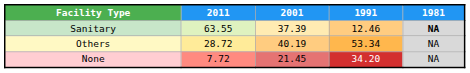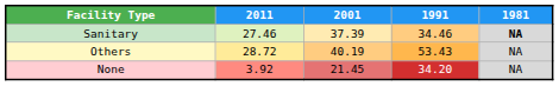 <table class="wikitable" style="text-align:center; width:50%; border:2px solid #000;">
 <tr>
 <th style="background:#4CAF50; color:white;">Facility Type</th>
 <th style="background:#2196F3; color:white;">2011</th>
 <th style="background:#2196F3; color:white;">2001</th>
 <th style="background:#2196F3; color:white;">1991</th>
 <th style="background:#2196F3; color:white;">1981</th>
 </tr>
 <tr>
 <td style="background:#C8E6C9;">Sanitary</td>
-<td style="background:#DFF2BF;">63.55</td>
+<td style="background:#DFF2BF;">27.46</td>
 <td style="background:#FFEBB2;">37.39</td>
-<td style="background:#FFCC80;">12.46</td>
+<td style="background:#FFCC80;">34.46</td>
 <td style="background:#D9D9D9;"><strong>NA</strong></td>
 </tr>
 <tr>
 <td style="background:#FFF9C4;">Others</td>
 <td style="background:#FFEB99;">28.72</td>
 <td style="background:#FFCC80;">40.19</td>
-<td style="background:#FFB74D;">53.34</td>
+<td style="background:#FFB74D;">53.43</td>
 <td style="background:#D9D9D9;">NA</td>
 </tr>
 <tr>
 <td style="background:#FFCDD2;">None</td>
-<td style="background:#FF8A80;">7.72</td>
+<td style="background:#FF8A80;">3.92</td>
 <td style="background:#E57373;">21.45</td>
 <td style="background:#D32F2F; color:white;">34.20</td>
 <td style="background:#D9D9D9;">NA</td>
 </tr>
 </table>
